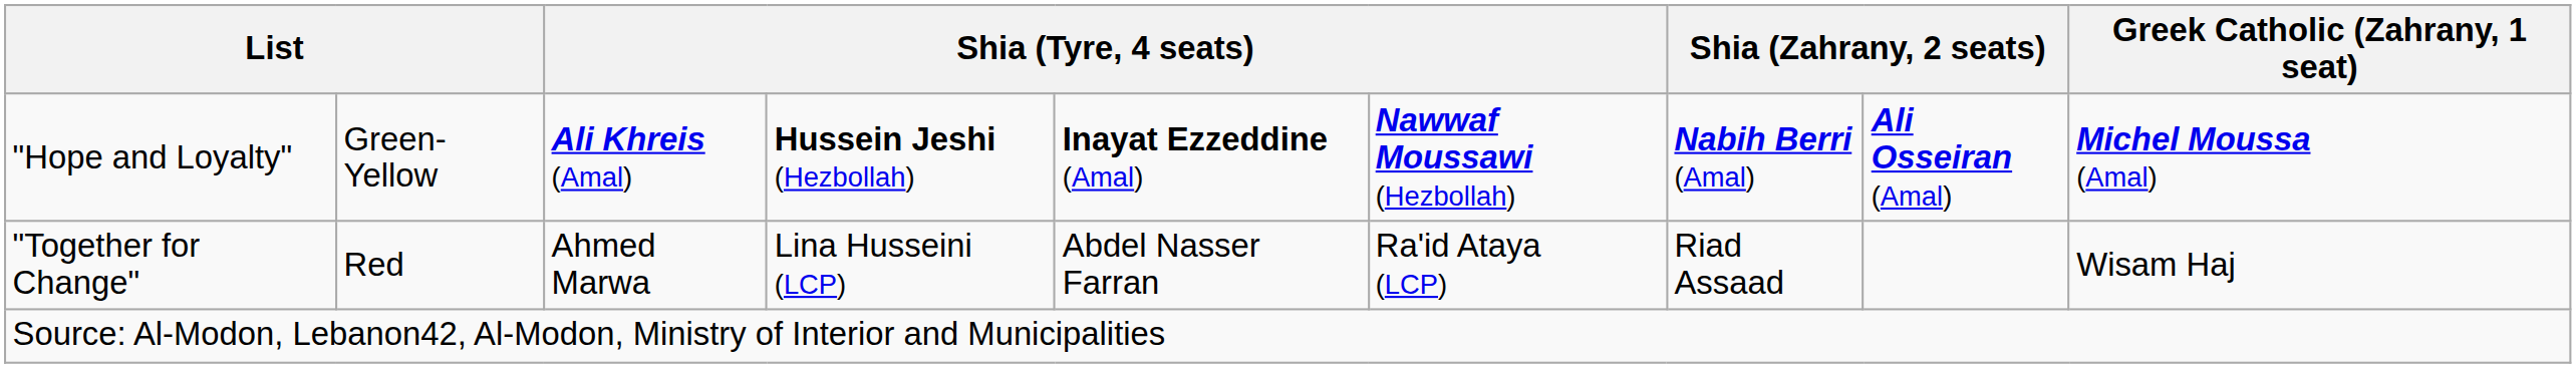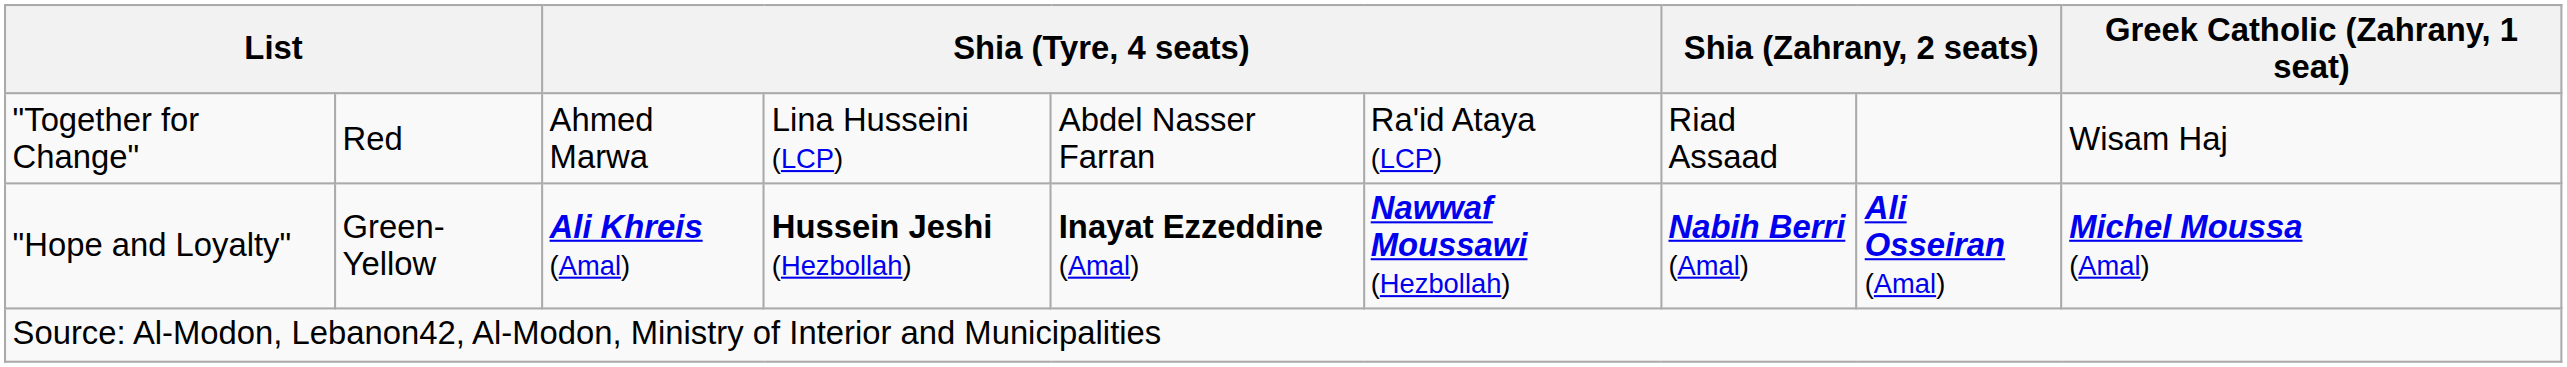 <table class=wikitable style=text-align:left>
 <tr>
 <th colspan=2>List</th>
 <th colspan=4>Shia (Tyre, 4 seats)</th>
 <th colspan=2>Shia (Zahrany, 2 seats)</th>
 <th>Greek Catholic (Zahrany, 1 seat)</th>
+</tr>
+<tr>
+<td align=left>"Together for Change"</td>
+<td>Red</td>
+<td>Ahmed Marwa</td>
+<td>Lina Husseini <small>(<a href='#'>LCP</a>)</small></td>
+<td>Abdel Nasser Farran</td>
+<td>Ra'id Ataya<br><small>(<a href='#'>LCP</a>)</small></td>
+<td>Riad Assaad</td>
+<td></td>
+<td>Wisam Haj</td>
 </tr>
 <tr>
 <td align=left>"Hope and Loyalty"</td>
 <td>Green-Yellow</td>
 <td><strong><em><a href='#'>Ali Khreis</a></em></strong><br><small>(<a href='#'>Amal</a>)</small></td>
 <td><strong>Hussein Jeshi</strong><br><small>(<a href='#'>Hezbollah</a>)</small></td>
 <td><strong>Inayat Ezzeddine</strong><br><small>(<a href='#'>Amal</a>)</small></td>
 <td><strong><em><a href='#'>Nawwaf Moussawi</a></em></strong><br><small>(<a href='#'>Hezbollah</a>)</small></td>
 <td><strong><em><a href='#'>Nabih Berri</a></em></strong><br><small>(<a href='#'>Amal</a>)</small></td>
 <td><strong><em><a href='#'>Ali Osseiran</a></em></strong><br><small>(<a href='#'>Amal</a>)</small></td>
 <td><strong><em><a href='#'>Michel Moussa</a></em></strong><br><small>(<a href='#'>Amal</a>)</small></td>
 </tr>
 <tr>
-<td align=left>"Together for Change"</td>
-<td>Red</td>
-<td>Ahmed Marwa</td>
-<td>Lina Husseini <small>(<a href='#'>LCP</a>)</small></td>
-<td>Abdel Nasser Farran</td>
-<td>Ra'id Ataya<br><small>(<a href='#'>LCP</a>)</small></td>
-<td>Riad Assaad</td>
-<td></td>
-<td>Wisam Haj</td>
-</tr>
-<tr>
 <td colspan="9" style="text-align:left;">Source: Al-Modon, Lebanon42, Al-Modon, Ministry of Interior and Municipalities</td>
 </tr>
 </table>
